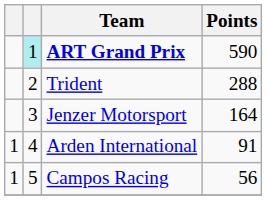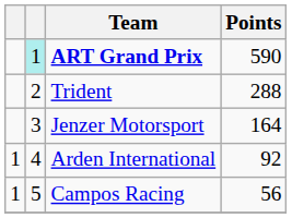 <table class="wikitable" style="font-size: 85%;">
 <tr>
 <th></th>
 <th></th>
 <th>Team</th>
 <th>Points</th>
 </tr>
 <tr>
 <td></td>
 <td align="center" style="background: paleturquoise;">1</td>
 <td> <strong><a href='#'>ART Grand Prix</a></strong></td>
 <td align="right">590</td>
 </tr>
 <tr>
 <td></td>
 <td align="center">2</td>
 <td> <a href='#'>Trident</a></td>
 <td align="right">288</td>
 </tr>
 <tr>
 <td></td>
 <td align="center">3</td>
 <td> <a href='#'>Jenzer Motorsport</a></td>
 <td align="right">164</td>
 </tr>
 <tr>
 <td> 1</td>
 <td align="center">4</td>
 <td> <a href='#'>Arden International</a></td>
-<td align="right">91</td>
+<td align="right">92</td>
 </tr>
 <tr>
 <td> 1</td>
 <td align="center">5</td>
 <td> <a href='#'>Campos Racing</a></td>
 <td align="right">56</td>
 </tr>
 <tr>
 </tr>
 </table>
